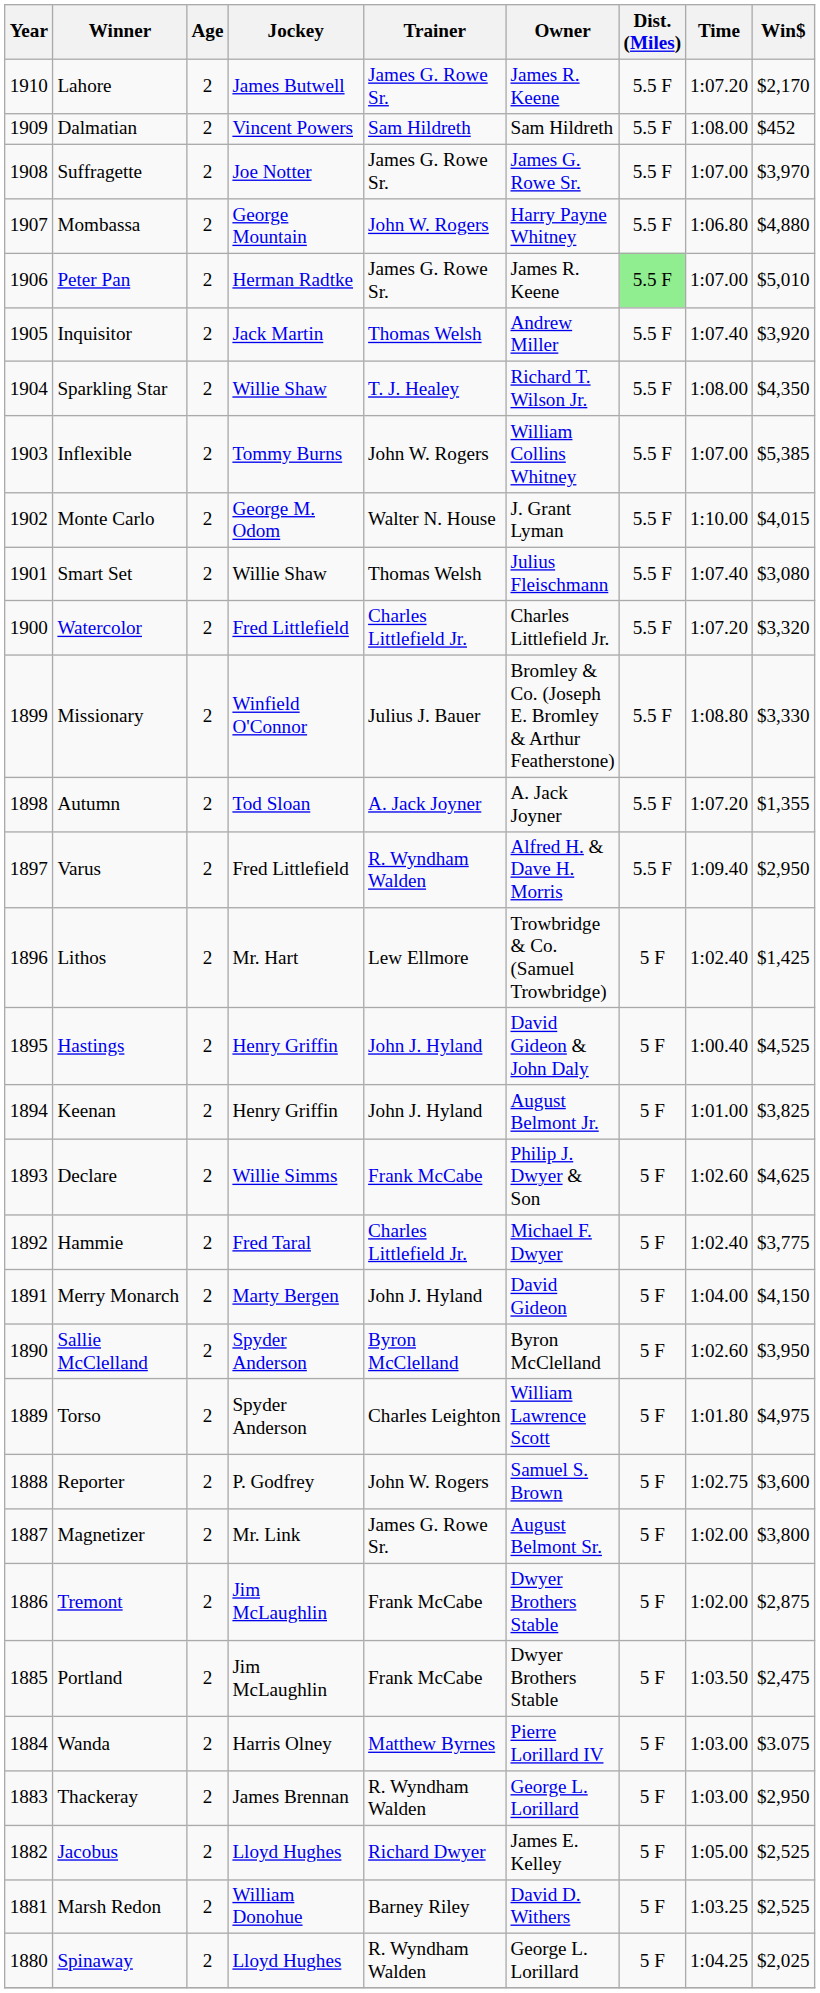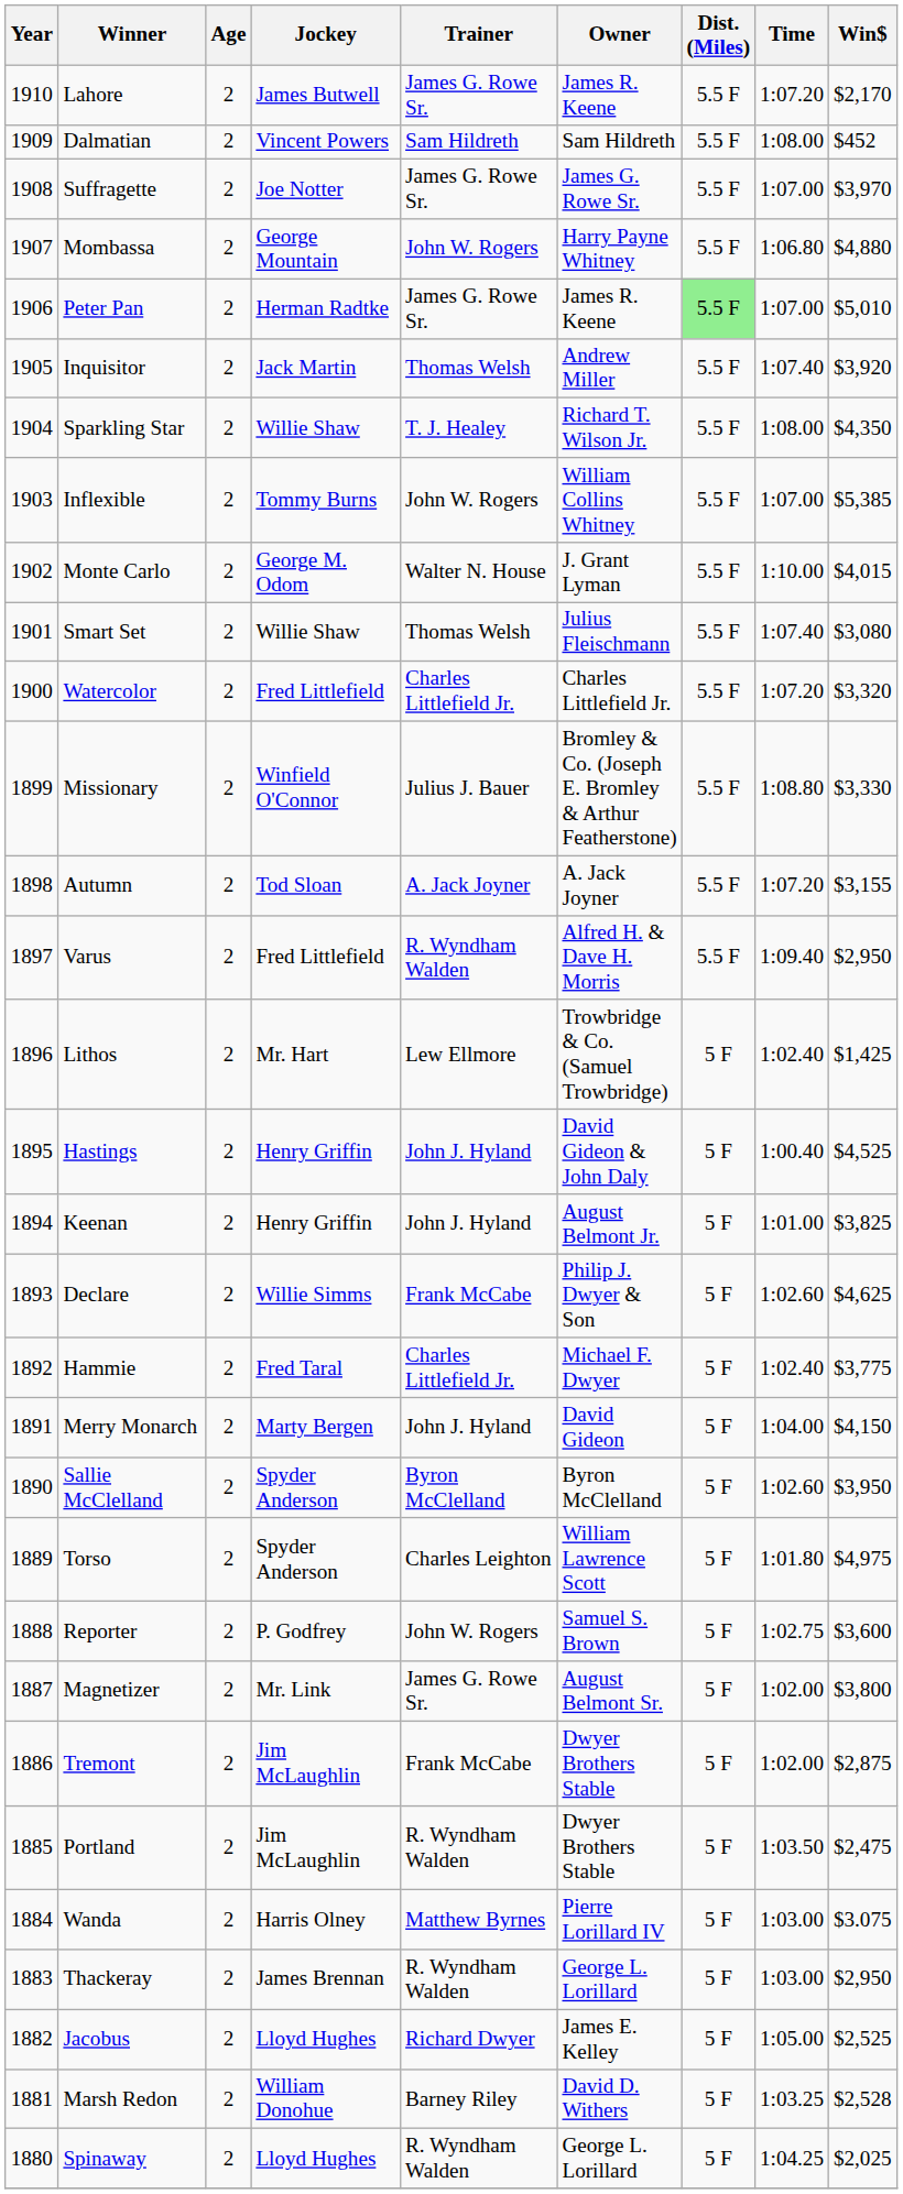 <table class="wikitable sortable" style="font-size:90%">
 <tr>
 <th style="width:30px">Year<br></th>
 <th style="width:110px">Winner<br></th>
 <th style="width:20px">Age<br></th>
 <th style="width:110px">Jockey<br></th>
 <th style="width:120px">Trainer<br></th>
 <th>Owner<br></th>
 <th style="width:25px">Dist.<br> <span>(<a href='#'>Miles</a>)</span></th>
 <th style="width:25px">Time<br></th>
 <th style="width:25px">Win$</th>
 </tr>
 <tr>
 <td align=center>1910</td>
 <td>Lahore</td>
 <td align=center>2</td>
 <td><a href='#'>James Butwell</a></td>
 <td><a href='#'>James G. Rowe Sr.</a></td>
 <td><a href='#'>James R. Keene</a></td>
 <td align=center>5.5 F</td>
 <td>1:07.20</td>
 <td>$2,170</td>
 </tr>
 <tr>
 <td align=center>1909</td>
 <td>Dalmatian</td>
 <td align=center>2</td>
 <td><a href='#'>Vincent Powers</a></td>
 <td><a href='#'>Sam Hildreth</a></td>
 <td>Sam Hildreth</td>
 <td align=center>5.5 F</td>
 <td>1:08.00</td>
 <td>$452</td>
 </tr>
 <tr>
 <td align=center>1908</td>
 <td>Suffragette</td>
 <td align=center>2</td>
 <td><a href='#'>Joe Notter</a></td>
 <td>James G. Rowe Sr.</td>
 <td><a href='#'>James G. Rowe Sr.</a></td>
 <td align=center>5.5 F</td>
 <td>1:07.00</td>
 <td>$3,970</td>
 </tr>
 <tr>
 <td align=center>1907</td>
 <td>Mombassa</td>
 <td align=center>2</td>
 <td><a href='#'>George Mountain</a></td>
 <td><a href='#'>John W. Rogers</a></td>
 <td><a href='#'>Harry Payne Whitney</a></td>
 <td align=center>5.5 F</td>
 <td>1:06.80</td>
 <td>$4,880</td>
 </tr>
 <tr>
 <td align=center>1906</td>
 <td><a href='#'>Peter Pan</a></td>
 <td align=center>2</td>
 <td><a href='#'>Herman Radtke</a></td>
 <td>James G. Rowe Sr.</td>
 <td>James R. Keene</td>
 <td align=center style="background: lightgreen;">5.5 F</td>
 <td>1:07.00</td>
 <td>$5,010</td>
 </tr>
 <tr>
 <td align=center>1905</td>
 <td>Inquisitor</td>
 <td align=center>2</td>
 <td><a href='#'>Jack Martin</a></td>
 <td><a href='#'>Thomas Welsh</a></td>
 <td><a href='#'>Andrew Miller</a></td>
 <td align=center>5.5 F</td>
 <td>1:07.40</td>
 <td>$3,920</td>
 </tr>
 <tr>
 <td align=center>1904</td>
 <td>Sparkling Star</td>
 <td align=center>2</td>
 <td><a href='#'>Willie Shaw</a></td>
 <td><a href='#'>T. J. Healey</a></td>
 <td><a href='#'>Richard T. Wilson Jr.</a></td>
 <td align=center>5.5 F</td>
 <td>1:08.00</td>
 <td>$4,350</td>
 </tr>
 <tr>
 <td align=center>1903</td>
 <td>Inflexible</td>
 <td align=center>2</td>
 <td><a href='#'>Tommy Burns</a></td>
 <td>John W. Rogers</td>
 <td><a href='#'>William Collins Whitney</a></td>
 <td align=center>5.5 F</td>
 <td>1:07.00</td>
 <td>$5,385</td>
 </tr>
 <tr>
 <td align=center>1902</td>
 <td>Monte Carlo</td>
 <td align=center>2</td>
 <td><a href='#'>George M. Odom</a></td>
 <td>Walter N. House</td>
 <td>J. Grant Lyman</td>
 <td align=center>5.5 F</td>
 <td>1:10.00</td>
 <td>$4,015</td>
 </tr>
 <tr>
 <td align=center>1901</td>
 <td>Smart Set</td>
 <td align=center>2</td>
 <td>Willie Shaw</td>
 <td>Thomas Welsh</td>
 <td><a href='#'>Julius Fleischmann</a></td>
 <td align=center>5.5 F</td>
 <td>1:07.40</td>
 <td>$3,080</td>
 </tr>
 <tr>
 <td align=center>1900</td>
 <td><a href='#'>Watercolor</a></td>
 <td align=center>2</td>
 <td><a href='#'>Fred Littlefield</a></td>
 <td><a href='#'>Charles Littlefield Jr.</a></td>
 <td>Charles Littlefield Jr.</td>
 <td align=center>5.5 F</td>
 <td>1:07.20</td>
 <td>$3,320</td>
 </tr>
 <tr>
 <td align=center>1899</td>
 <td>Missionary</td>
 <td align=center>2</td>
 <td><a href='#'>Winfield O'Connor</a></td>
 <td>Julius J. Bauer</td>
 <td>Bromley & Co. (Joseph E. Bromley & Arthur Featherstone)</td>
 <td align=center>5.5 F</td>
 <td>1:08.80</td>
 <td>$3,330</td>
 </tr>
 <tr>
 <td align=center>1898</td>
 <td>Autumn</td>
 <td align=center>2</td>
 <td><a href='#'>Tod Sloan</a></td>
 <td><a href='#'>A. Jack Joyner</a></td>
 <td>A. Jack Joyner</td>
 <td align=center>5.5 F</td>
 <td>1:07.20</td>
-<td>$1,355</td>
+<td>$3,155</td>
 </tr>
 <tr>
 <td align=center>1897</td>
 <td>Varus</td>
 <td align=center>2</td>
 <td>Fred Littlefield</td>
 <td><a href='#'>R. Wyndham Walden</a></td>
 <td><a href='#'>Alfred H.</a> & <a href='#'>Dave H. Morris</a></td>
 <td align=center>5.5 F</td>
 <td>1:09.40</td>
 <td>$2,950</td>
 </tr>
 <tr>
 <td align=center>1896</td>
 <td>Lithos</td>
 <td align=center>2</td>
 <td>Mr. Hart</td>
 <td>Lew Ellmore</td>
 <td>Trowbridge & Co. (Samuel Trowbridge)</td>
 <td align=center>5 F</td>
 <td>1:02.40</td>
 <td>$1,425</td>
 </tr>
 <tr>
 <td align=center>1895</td>
 <td><a href='#'>Hastings</a></td>
 <td align=center>2</td>
 <td><a href='#'>Henry Griffin</a></td>
 <td><a href='#'>John J. Hyland</a></td>
 <td><a href='#'>David Gideon</a> & <a href='#'>John Daly</a></td>
 <td align=center>5 F</td>
 <td>1:00.40</td>
 <td>$4,525</td>
 </tr>
 <tr>
 <td align=center>1894</td>
 <td>Keenan</td>
 <td align=center>2</td>
 <td>Henry Griffin</td>
 <td>John J. Hyland</td>
 <td><a href='#'>August Belmont Jr.</a></td>
 <td align=center>5 F</td>
 <td>1:01.00</td>
 <td>$3,825</td>
 </tr>
 <tr>
 <td align=center>1893</td>
 <td>Declare</td>
 <td align=center>2</td>
 <td><a href='#'>Willie Simms</a></td>
 <td><a href='#'>Frank McCabe</a></td>
 <td><a href='#'>Philip J. Dwyer</a> & Son</td>
 <td align=center>5 F</td>
 <td>1:02.60</td>
 <td>$4,625</td>
 </tr>
 <tr>
 <td align=center>1892</td>
 <td>Hammie</td>
 <td align=center>2</td>
 <td><a href='#'>Fred Taral</a></td>
 <td><a href='#'>Charles Littlefield Jr.</a></td>
 <td><a href='#'>Michael F. Dwyer</a></td>
 <td align=center>5 F</td>
 <td>1:02.40</td>
 <td>$3,775</td>
 </tr>
 <tr>
 <td align=center>1891</td>
 <td>Merry Monarch</td>
 <td align=center>2</td>
 <td><a href='#'>Marty Bergen</a></td>
 <td>John J. Hyland</td>
 <td><a href='#'>David Gideon</a></td>
 <td align=center>5 F</td>
 <td>1:04.00</td>
 <td>$4,150</td>
 </tr>
 <tr>
 <td align=center>1890</td>
 <td><a href='#'>Sallie McClelland</a></td>
 <td align=center>2</td>
 <td><a href='#'>Spyder Anderson</a></td>
 <td><a href='#'>Byron McClelland</a></td>
 <td>Byron McClelland</td>
 <td align=center>5 F</td>
 <td>1:02.60</td>
 <td>$3,950</td>
 </tr>
 <tr>
 <td align=center>1889</td>
 <td>Torso</td>
 <td align=center>2</td>
 <td>Spyder Anderson</td>
 <td>Charles Leighton</td>
 <td><a href='#'>William Lawrence Scott</a></td>
 <td align=center>5 F</td>
 <td>1:01.80</td>
 <td>$4,975</td>
 </tr>
 <tr>
 <td align=center>1888</td>
 <td>Reporter</td>
 <td align=center>2</td>
 <td>P. Godfrey</td>
 <td>John W. Rogers</td>
 <td><a href='#'>Samuel S. Brown</a></td>
 <td align=center>5 F</td>
 <td>1:02.75</td>
 <td>$3,600</td>
 </tr>
 <tr>
 <td align=center>1887</td>
 <td>Magnetizer</td>
 <td align=center>2</td>
 <td>Mr. Link</td>
 <td>James G. Rowe Sr.</td>
 <td><a href='#'>August Belmont Sr.</a></td>
 <td align=center>5 F</td>
 <td>1:02.00</td>
 <td>$3,800</td>
 </tr>
 <tr>
 <td align=center>1886</td>
 <td><a href='#'>Tremont</a></td>
 <td align=center>2</td>
 <td><a href='#'>Jim McLaughlin</a></td>
 <td>Frank McCabe</td>
 <td><a href='#'>Dwyer Brothers Stable</a></td>
 <td align=center>5 F</td>
 <td>1:02.00</td>
 <td>$2,875</td>
 </tr>
 <tr>
 <td align=center>1885</td>
 <td>Portland</td>
 <td align=center>2</td>
 <td>Jim McLaughlin</td>
-<td>Frank McCabe</td>
+<td>R. Wyndham Walden</td>
 <td>Dwyer Brothers Stable</td>
 <td align=center>5 F</td>
 <td>1:03.50</td>
 <td>$2,475</td>
 </tr>
 <tr>
 <td align=center>1884</td>
 <td>Wanda</td>
 <td align=center>2</td>
 <td>Harris Olney</td>
 <td><a href='#'>Matthew Byrnes</a></td>
 <td><a href='#'>Pierre Lorillard IV</a></td>
 <td align=center>5 F</td>
 <td>1:03.00</td>
 <td>$3.075</td>
 </tr>
 <tr>
 <td align=center>1883</td>
 <td>Thackeray</td>
 <td align=center>2</td>
 <td>James Brennan</td>
 <td>R. Wyndham Walden</td>
 <td><a href='#'>George L. Lorillard</a></td>
 <td align=center>5 F</td>
 <td>1:03.00</td>
 <td>$2,950</td>
 </tr>
 <tr>
 <td align=center>1882</td>
 <td><a href='#'>Jacobus</a></td>
 <td align=center>2</td>
 <td><a href='#'>Lloyd Hughes</a></td>
 <td><a href='#'>Richard Dwyer</a></td>
 <td>James E. Kelley</td>
 <td align=center>5 F</td>
 <td>1:05.00</td>
 <td>$2,525</td>
 </tr>
 <tr>
 <td align=center>1881</td>
 <td>Marsh Redon</td>
 <td align=center>2</td>
 <td><a href='#'>William Donohue</a></td>
 <td>Barney Riley</td>
 <td><a href='#'>David D. Withers</a></td>
 <td align=center>5 F</td>
 <td>1:03.25</td>
-<td>$2,525</td>
+<td>$2,528</td>
 </tr>
 <tr>
 <td align=center>1880</td>
 <td><a href='#'>Spinaway</a></td>
 <td align=center>2</td>
 <td><a href='#'>Lloyd Hughes</a></td>
 <td>R. Wyndham Walden</td>
 <td>George L. Lorillard</td>
 <td align=center>5 F</td>
 <td>1:04.25</td>
 <td>$2,025</td>
 </tr>
 <tr>
 </tr>
 </table>
